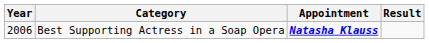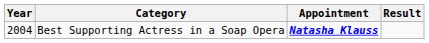 <table class="wikitable">
 <tr>
 <th>Year</th>
 <th>Category</th>
 <th>Appointment</th>
 <th>Result</th>
 </tr>
 <tr>
-<td>2006</td>
+<td>2004</td>
 <td>Best Supporting Actress in a Soap Opera</td>
 <td><strong><em><a href='#'>Natasha Klauss</a></em></strong></td>
 <td></td>
 </tr>
 </table>
